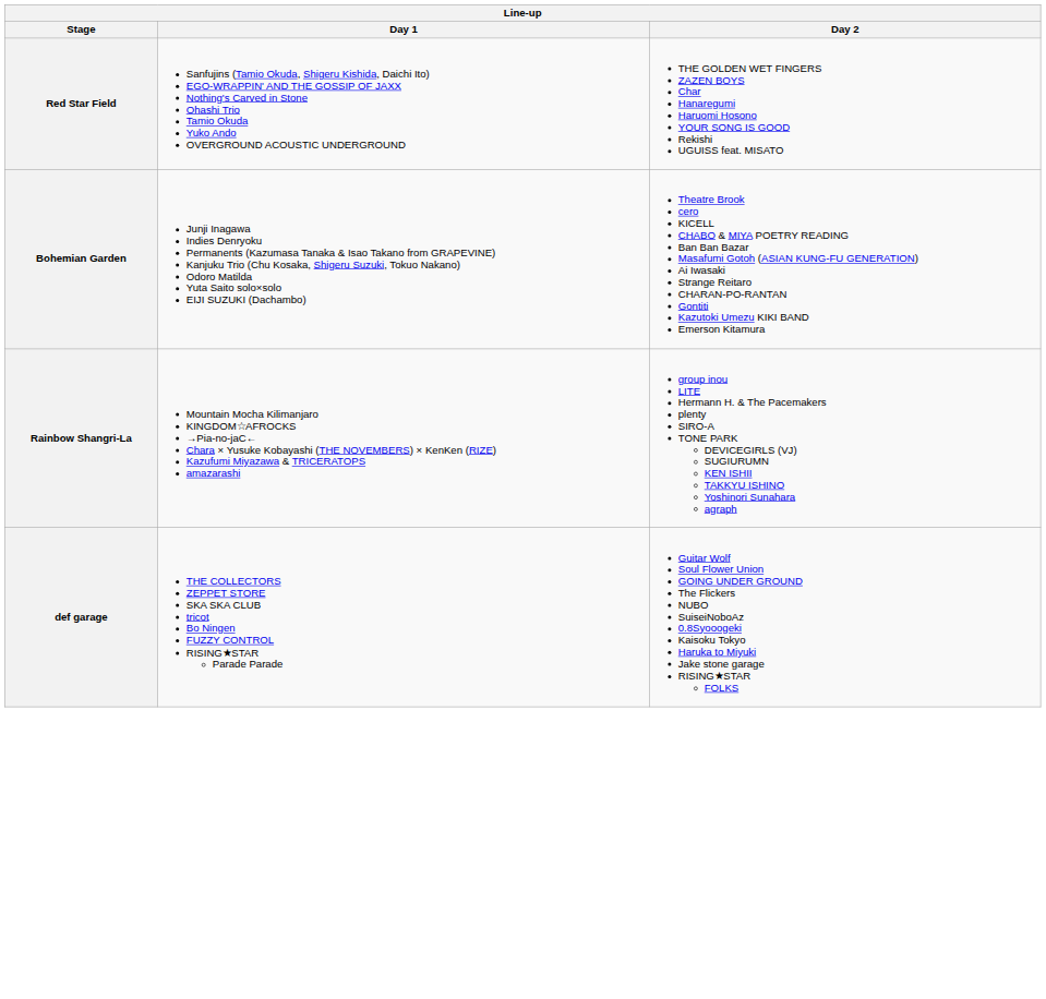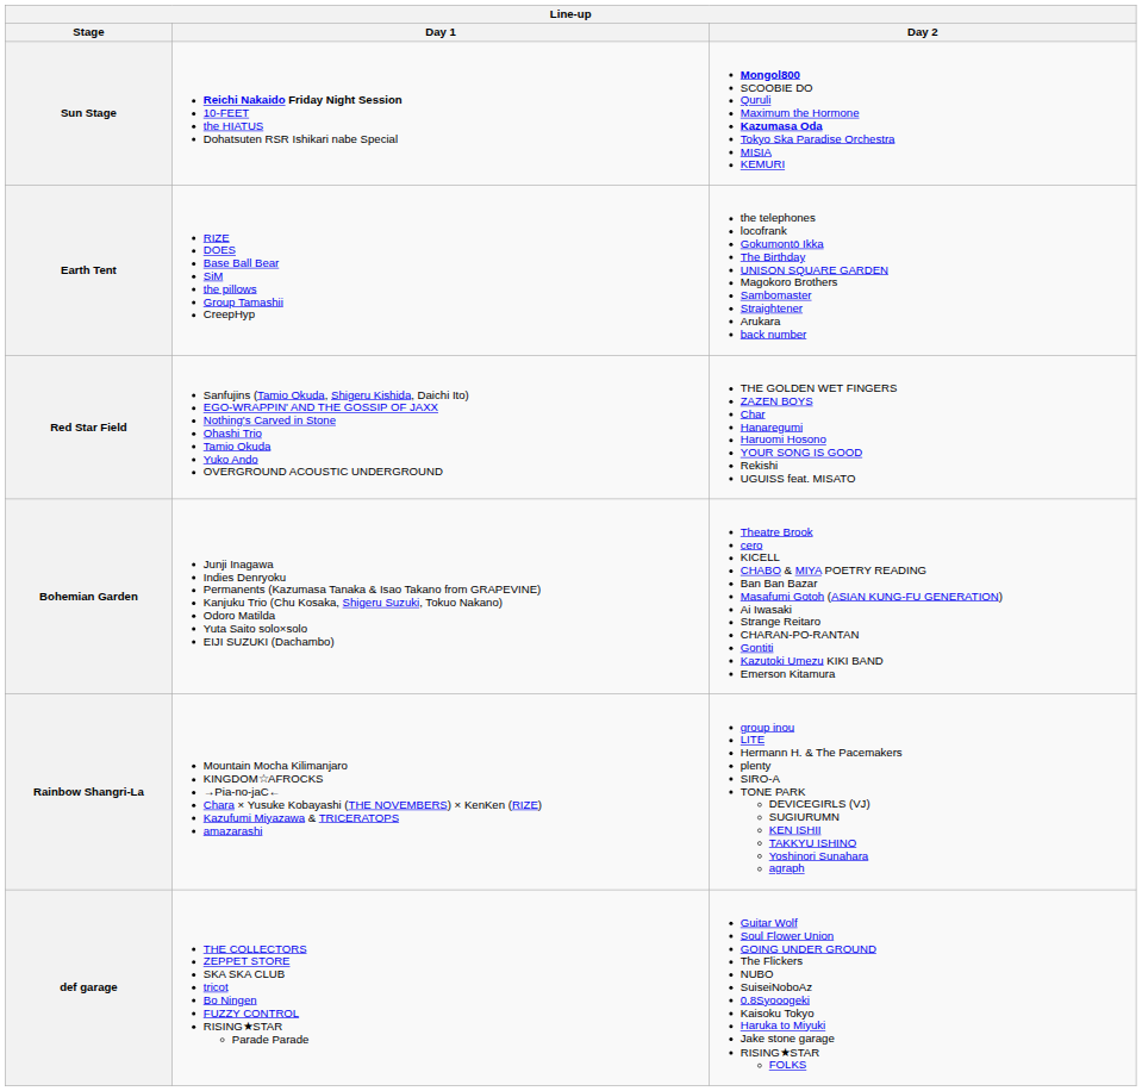 <table class="wikitable collapsible collapsed" style="clear:none; margin:0 auto; padding:0 auto;width:100%">
 <tr>
 <th colspan="3">Line-up</th>
 </tr>
 <tr>
 <th>Stage</th>
 <th>Day 1</th>
 <th>Day 2</th>
+</tr>
+<tr>
+<th>Sun Stage</th>
+<td><br><ul><li><strong><a href='#'>Reichi Nakaido</a> Friday Night Session</strong></li><li><a href='#'>10-FEET</a></li><li><a href='#'>the HIATUS</a></li><li>Dohatsuten RSR Ishikari nabe Special</li></ul></td>
+<td><br><ul><li><strong><a href='#'>Mongol800</a></strong></li><li>SCOOBIE DO</li><li><a href='#'>Quruli</a></li><li><a href='#'>Maximum the Hormone</a></li><li><strong><a href='#'>Kazumasa Oda</a></strong></li><li><a href='#'>Tokyo Ska Paradise Orchestra</a></li><li><a href='#'>MISIA</a></li><li><a href='#'>KEMURI</a></li></ul></td>
+</tr>
+<tr>
+<th>Earth Tent</th>
+<td><br><ul><li><a href='#'>RIZE</a></li><li><a href='#'>DOES</a></li><li><a href='#'>Base Ball Bear</a></li><li><a href='#'>SiM</a></li><li><a href='#'>the pillows</a></li><li><a href='#'>Group Tamashii</a></li><li>CreepHyp</li></ul></td>
+<td><br><ul><li>the telephones</li><li>locofrank</li><li><a href='#'>Gokumontō Ikka</a></li><li><a href='#'>The Birthday</a></li><li><a href='#'>UNISON SQUARE GARDEN</a></li><li>Magokoro Brothers</li><li><a href='#'>Sambomaster</a></li><li><a href='#'>Straightener</a></li><li>Arukara</li><li><a href='#'>back number</a></li></ul></td>
 </tr>
 <tr>
 <th>Red Star Field</th>
 <td><br><ul><li>Sanfujins (<a href='#'>Tamio Okuda</a>, <a href='#'>Shigeru Kishida</a>, Daichi Ito)</li><li><a href='#'>EGO-WRAPPIN' AND THE GOSSIP OF JAXX</a></li><li><a href='#'>Nothing's Carved in Stone</a></li><li><a href='#'>Ohashi Trio</a></li><li><a href='#'>Tamio Okuda</a></li><li><a href='#'>Yuko Ando</a></li><li>OVERGROUND ACOUSTIC UNDERGROUND</li></ul></td>
 <td><br><ul><li>THE GOLDEN WET FINGERS</li><li><a href='#'>ZAZEN BOYS</a></li><li><a href='#'>Char</a></li><li><a href='#'>Hanaregumi</a></li><li><a href='#'>Haruomi Hosono</a></li><li><a href='#'>YOUR SONG IS GOOD</a></li><li>Rekishi</li><li>UGUISS feat. MISATO</li></ul></td>
 </tr>
 <tr>
 <th>Bohemian Garden</th>
 <td><br><ul><li>Junji Inagawa</li><li>Indies Denryoku</li><li>Permanents (Kazumasa Tanaka & Isao Takano from GRAPEVINE)</li><li>Kanjuku Trio (Chu Kosaka, <a href='#'>Shigeru Suzuki</a>, Tokuo Nakano)</li><li>Odoro Matilda</li><li>Yuta Saito solo×solo</li><li>EIJI SUZUKI (Dachambo)</li></ul></td>
 <td><br><ul><li><a href='#'>Theatre Brook</a></li><li><a href='#'>cero</a></li><li>KICELL</li><li><a href='#'>CHABO</a> & <a href='#'>MIYA</a> POETRY READING</li><li>Ban Ban Bazar</li><li><a href='#'>Masafumi Gotoh</a> (<a href='#'>ASIAN KUNG-FU GENERATION</a>)</li><li>Ai Iwasaki</li><li>Strange Reitaro</li><li>CHARAN-PO-RANTAN</li><li><a href='#'>Gontiti</a></li><li><a href='#'>Kazutoki Umezu</a> KIKI BAND</li><li>Emerson Kitamura</li></ul></td>
 </tr>
 <tr>
 <th>Rainbow Shangri-La</th>
 <td><br><ul><li>Mountain Mocha Kilimanjaro</li><li>KINGDOM☆AFROCKS</li><li>→Pia-no-jaC←</li><li><a href='#'>Chara</a> × Yusuke Kobayashi (<a href='#'>THE NOVEMBERS</a>) × KenKen (<a href='#'>RIZE</a>)</li><li><a href='#'>Kazufumi Miyazawa</a> & <a href='#'>TRICERATOPS</a></li><li><a href='#'>amazarashi</a></li></ul></td>
 <td><br><ul><li><a href='#'>group inou</a></li><li><a href='#'>LITE</a></li><li>Hermann H. & The Pacemakers</li><li>plenty</li><li>SIRO-A</li><li>TONE PARK<ul><li>DEVICEGIRLS (VJ)</li><li>SUGIURUMN</li><li><a href='#'>KEN ISHII</a></li><li><a href='#'>TAKKYU ISHINO</a></li><li><a href='#'>Yoshinori Sunahara</a></li><li><a href='#'>agraph</a></li></ul></li></ul></td>
 </tr>
 <tr>
 <th>def garage</th>
 <td><br><ul><li><a href='#'>THE COLLECTORS</a></li><li><a href='#'>ZEPPET STORE</a></li><li>SKA SKA CLUB</li><li><a href='#'>tricot</a></li><li><a href='#'>Bo Ningen</a></li><li><a href='#'>FUZZY CONTROL</a></li><li>RISING★STAR<ul><li>Parade Parade</li></ul></li></ul></td>
 <td><br><ul><li><a href='#'>Guitar Wolf</a></li><li><a href='#'>Soul Flower Union</a></li><li><a href='#'>GOING UNDER GROUND</a></li><li>The Flickers</li><li>NUBO</li><li>SuiseiNoboAz</li><li><a href='#'>0.8Syooogeki</a></li><li>Kaisoku Tokyo</li><li><a href='#'>Haruka to Miyuki</a></li><li>Jake stone garage</li><li>RISING★STAR<ul><li><a href='#'>FOLKS</a></li></ul></li></ul></td>
 </tr>
 </table>
